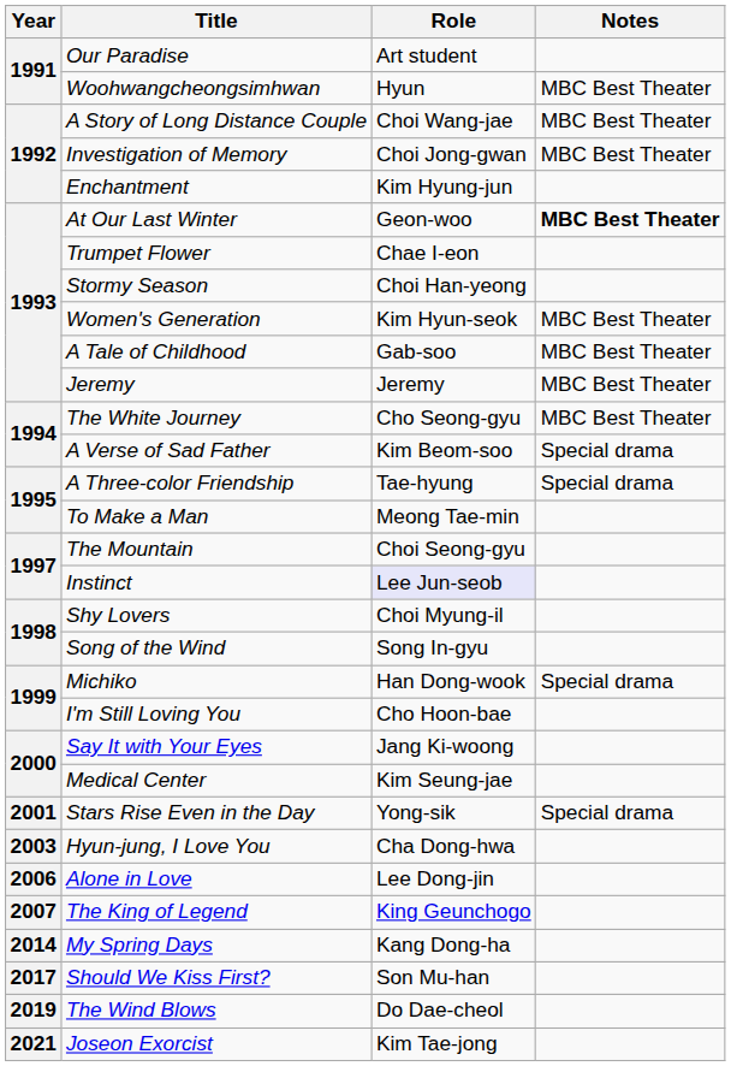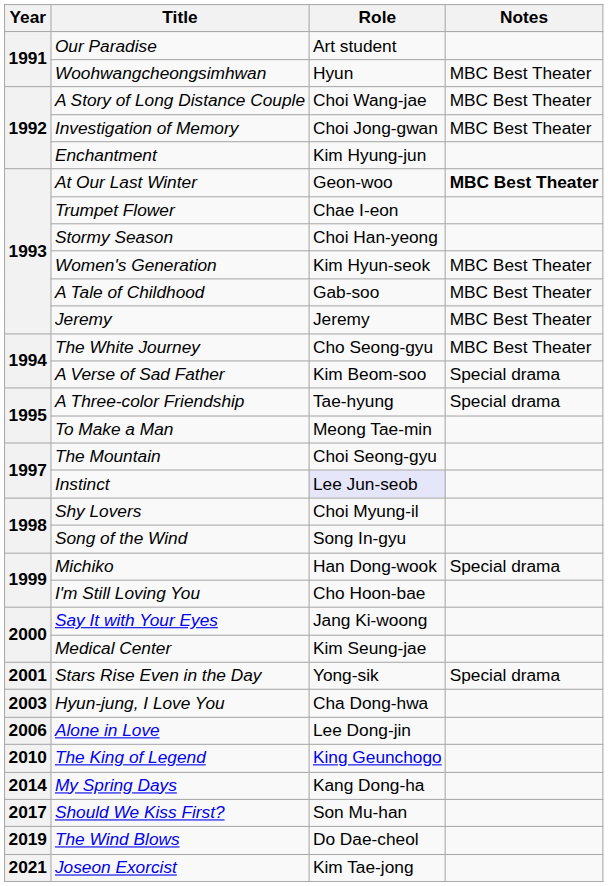 <table class="wikitable plainrowheaders sortable">
 <tr>
 <th scope="col">Year</th>
 <th scope="col">Title</th>
 <th scope="col">Role</th>
 <th scope="col" class="unsortable">Notes</th>
 </tr>
 <tr>
 <th scope="row" rowspan="2">1991</th>
 <td><em>Our Paradise</em></td>
 <td>Art student</td>
 <td></td>
 </tr>
 <tr>
 <td><em>Woohwangcheongsimhwan</em></td>
 <td>Hyun</td>
 <td>MBC Best Theater</td>
 </tr>
 <tr>
 <th scope="row" rowspan="3">1992</th>
 <td><em>A Story of Long Distance Couple</em></td>
 <td>Choi Wang-jae</td>
 <td>MBC Best Theater</td>
 </tr>
 <tr>
 <td><em>Investigation of Memory</em></td>
 <td>Choi Jong-gwan</td>
 <td>MBC Best Theater</td>
 </tr>
 <tr>
 <td><em>Enchantment</em></td>
 <td>Kim Hyung-jun</td>
 <td></td>
 </tr>
 <tr>
 <th scope="row" rowspan="6">1993</th>
 <td><em>At Our Last Winter</em></td>
 <td>Geon-woo</td>
 <td><strong>MBC Best Theater</strong></td>
 </tr>
 <tr>
 <td><em>Trumpet Flower</em></td>
 <td>Chae I-eon</td>
 <td></td>
 </tr>
 <tr>
 <td><em>Stormy Season</em></td>
 <td>Choi Han-yeong</td>
 <td></td>
 </tr>
 <tr>
 <td><em>Women's Generation</em></td>
 <td>Kim Hyun-seok</td>
 <td>MBC Best Theater</td>
 </tr>
 <tr>
 <td><em>A Tale of Childhood</em></td>
 <td>Gab-soo</td>
 <td>MBC Best Theater</td>
 </tr>
 <tr>
 <td><em>Jeremy</em></td>
 <td>Jeremy</td>
 <td>MBC Best Theater</td>
 </tr>
 <tr>
 <th scope="row" rowspan="2">1994</th>
 <td><em>The White Journey</em></td>
 <td>Cho Seong-gyu</td>
 <td>MBC Best Theater</td>
 </tr>
 <tr>
 <td><em>A Verse of Sad Father</em></td>
 <td>Kim Beom-soo</td>
 <td>Special drama</td>
 </tr>
 <tr>
 <th scope="row" rowspan="2">1995</th>
 <td><em>A Three-color Friendship</em></td>
 <td>Tae-hyung</td>
 <td>Special drama</td>
 </tr>
 <tr>
 <td><em>To Make a Man</em></td>
 <td>Meong Tae-min</td>
 <td></td>
 </tr>
 <tr>
 <th scope="row" rowspan="2">1997</th>
 <td><em>The Mountain</em></td>
 <td>Choi Seong-gyu</td>
 <td></td>
 </tr>
 <tr>
 <td><em>Instinct</em></td>
 <td style="background: lavender;">Lee Jun-seob</td>
 <td></td>
 </tr>
 <tr>
 <th scope="row" rowspan="2">1998</th>
 <td><em>Shy Lovers</em></td>
 <td>Choi Myung-il</td>
 <td></td>
 </tr>
 <tr>
 <td><em>Song of the Wind</em></td>
 <td>Song In-gyu</td>
 <td></td>
 </tr>
 <tr>
 <th scope="row" rowspan="2">1999</th>
 <td><em>Michiko</em></td>
 <td>Han Dong-wook</td>
 <td>Special drama</td>
 </tr>
 <tr>
 <td><em>I'm Still Loving You</em></td>
 <td>Cho Hoon-bae</td>
 <td></td>
 </tr>
 <tr>
 <th scope="row" rowspan="2">2000</th>
 <td><em><a href='#'>Say It with Your Eyes</a></em></td>
 <td>Jang Ki-woong</td>
 <td></td>
 </tr>
 <tr>
 <td><em>Medical Center</em></td>
 <td>Kim Seung-jae</td>
 <td></td>
 </tr>
 <tr>
 <th scope="row">2001</th>
 <td><em>Stars Rise Even in the Day</em></td>
 <td>Yong-sik</td>
 <td>Special drama</td>
 </tr>
 <tr>
 <th scope="row">2003</th>
 <td><em>Hyun-jung, I Love You</em></td>
 <td>Cha Dong-hwa</td>
 <td></td>
 </tr>
 <tr>
 <th scope="row">2006</th>
 <td><em><a href='#'>Alone in Love</a></em></td>
 <td>Lee Dong-jin</td>
 <td></td>
 </tr>
 <tr>
-<th scope="row">2007</th>
+<th scope="row">2010</th>
 <td><em><a href='#'>The King of Legend</a></em></td>
 <td><a href='#'>King Geunchogo</a></td>
 <td></td>
 </tr>
 <tr>
 <th scope="row">2014</th>
 <td><em><a href='#'>My Spring Days</a></em></td>
 <td>Kang Dong-ha</td>
 <td></td>
 </tr>
 <tr>
 <th scope="row">2017</th>
 <td><em><a href='#'>Should We Kiss First?</a></em></td>
 <td>Son Mu-han</td>
 <td></td>
 </tr>
 <tr>
 <th scope="row">2019</th>
 <td><em><a href='#'>The Wind Blows</a></em></td>
 <td>Do Dae-cheol</td>
 <td></td>
 </tr>
 <tr>
 <th scope="row">2021</th>
 <td><em><a href='#'>Joseon Exorcist</a></em></td>
 <td>Kim Tae-jong</td>
 <td></td>
 </tr>
 </table>
